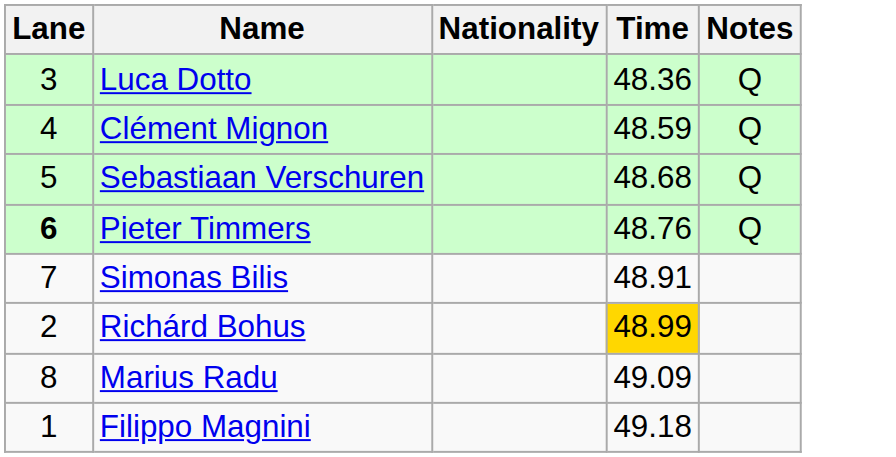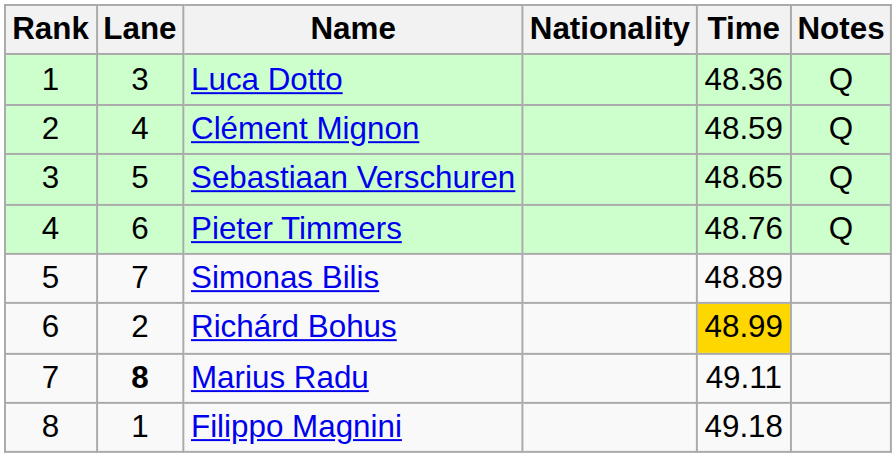 <table class="wikitable sortable" style="text-align:center">
 <tr>
+<th>Rank</th>
 <th>Lane</th>
 <th>Name</th>
 <th>Nationality</th>
 <th>Time</th>
 <th>Notes</th>
 </tr>
 <tr bgcolor=ccffcc>
+<td>1</td>
 <td>3</td>
 <td align=left><a href='#'>Luca Dotto</a></td>
 <td align=left></td>
 <td>48.36</td>
 <td>Q</td>
 </tr>
 <tr bgcolor=ccffcc>
+<td>2</td>
 <td>4</td>
 <td align=left><a href='#'>Clément Mignon</a></td>
 <td align=left></td>
 <td>48.59</td>
 <td>Q</td>
 </tr>
 <tr bgcolor=ccffcc>
+<td>3</td>
 <td>5</td>
 <td align=left><a href='#'>Sebastiaan Verschuren</a></td>
 <td align=left></td>
-<td>48.68</td>
+<td>48.65</td>
 <td>Q</td>
 </tr>
 <tr bgcolor=ccffcc>
-<td><strong>6</strong></td>
+<td>4</td>
+<td>6</td>
 <td align=left><a href='#'>Pieter Timmers</a></td>
 <td align=left></td>
 <td>48.76</td>
 <td>Q</td>
 </tr>
 <tr>
+<td>5</td>
 <td>7</td>
 <td align=left><a href='#'>Simonas Bilis</a></td>
 <td align=left></td>
-<td>48.91</td>
+<td>48.89</td>
 <td></td>
 </tr>
 <tr>
+<td>6</td>
 <td>2</td>
 <td align=left><a href='#'>Richárd Bohus</a></td>
 <td align=left></td>
 <td style="background: gold;">48.99</td>
 <td></td>
 </tr>
 <tr>
-<td>8</td>
+<td>7</td>
+<td><strong>8</strong></td>
 <td align=left><a href='#'>Marius Radu</a></td>
 <td align=left></td>
-<td>49.09</td>
+<td>49.11</td>
 <td></td>
 </tr>
 <tr>
+<td>8</td>
 <td>1</td>
 <td align=left><a href='#'>Filippo Magnini</a></td>
 <td align=left></td>
 <td>49.18</td>
 <td></td>
 </tr>
 </table>
